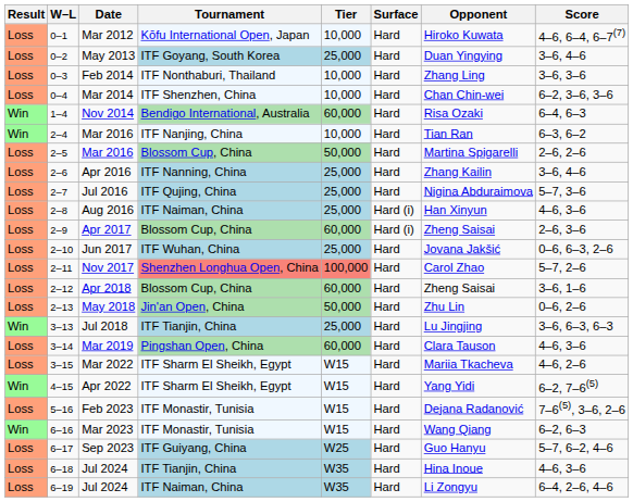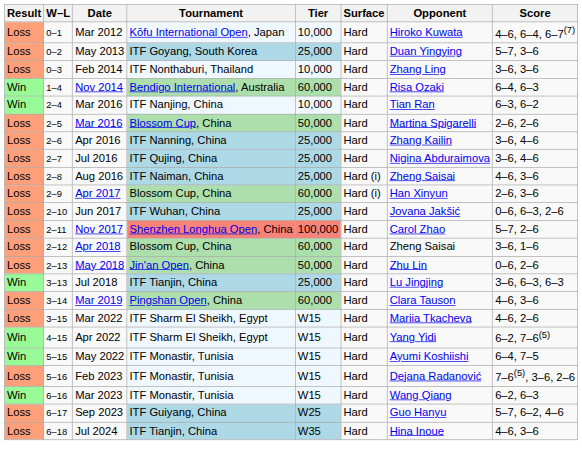 <table class="sortable wikitable">
 <tr>
 <th>Result</th>
 <th class="unsortable">W–L</th>
 <th>Date</th>
 <th>Tournament</th>
 <th>Tier</th>
 <th>Surface</th>
 <th>Opponent</th>
 <th class="unsortable">Score</th>
 </tr>
 <tr>
 <td style="background:#ffa07a;">Loss</td>
 <td><small>0–1</small></td>
 <td>Mar 2012</td>
 <td style="background:#f0f8ff;"><a href='#'>Kōfu International Open</a>, Japan</td>
 <td style="background:#f0f8ff;">10,000</td>
 <td>Hard</td>
 <td> <a href='#'>Hiroko Kuwata</a></td>
 <td>4–6, 6–4, 6–7<sup>(7)</sup></td>
 </tr>
 <tr>
 <td style="background:#ffa07a;">Loss</td>
 <td><small>0–2</small></td>
 <td>May 2013</td>
 <td style="background:lightblue;">ITF Goyang, South Korea</td>
 <td style="background:lightblue;">25,000</td>
 <td>Hard</td>
 <td> <a href='#'>Duan Yingying</a></td>
-<td>3–6, 4–6</td>
+<td>5–7, 3–6</td>
 </tr>
 <tr>
 <td style="background:#ffa07a;">Loss</td>
 <td><small>0–3</small></td>
 <td>Feb 2014</td>
 <td style="background:#f0f8ff;">ITF Nonthaburi, Thailand</td>
 <td style="background:#f0f8ff;">10,000</td>
 <td>Hard</td>
 <td> <a href='#'>Zhang Ling</a></td>
 <td>3–6, 3–6</td>
-</tr>
-<tr>
-<td style="background:#ffa07a;">Loss</td>
-<td><small>0–4</small></td>
-<td>Mar 2014</td>
-<td style="background:#f0f8ff;">ITF Shenzhen, China</td>
-<td style="background:#f0f8ff;">10,000</td>
-<td>Hard</td>
-<td> <a href='#'>Chan Chin-wei</a></td>
-<td>6–2, 3–6, 3–6</td>
 </tr>
 <tr>
 <td style="background:#98fb98;">Win</td>
 <td><small>1–4</small></td>
 <td><a href='#'>Nov 2014</a></td>
 <td style="background:#addfad;"><a href='#'>Bendigo International</a>, Australia</td>
 <td style="background:#addfad;">60,000</td>
 <td>Hard</td>
 <td> <a href='#'>Risa Ozaki</a></td>
 <td>6–4, 6–3</td>
 </tr>
 <tr>
 <td style="background:#98fb98;">Win</td>
 <td><small>2–4</small></td>
 <td>Mar 2016</td>
 <td style="background:#f0f8ff;">ITF Nanjing, China</td>
 <td style="background:#f0f8ff;">10,000</td>
 <td>Hard</td>
 <td> <a href='#'>Tian Ran</a></td>
 <td>6–3, 6–2</td>
 </tr>
 <tr>
 <td style="background:#ffa07a;">Loss</td>
 <td><small>2–5</small></td>
 <td><a href='#'>Mar 2016</a></td>
 <td style="background:#ADDFAD;"><a href='#'>Blossom Cup</a>, China</td>
 <td style="background:#ADDFAD;">50,000</td>
 <td>Hard</td>
 <td> <a href='#'>Martina Spigarelli</a></td>
 <td>2–6, 2–6</td>
 </tr>
 <tr>
 <td style="background:#ffa07a;">Loss</td>
 <td><small>2–6</small></td>
 <td>Apr 2016</td>
 <td style="background:lightblue;">ITF Nanning, China</td>
 <td style="background:lightblue;">25,000</td>
 <td>Hard</td>
 <td> <a href='#'>Zhang Kailin</a></td>
 <td>3–6, 4–6</td>
 </tr>
 <tr>
 <td style="background:#ffa07a;">Loss</td>
 <td><small>2–7</small></td>
 <td>Jul 2016</td>
 <td style="background:lightblue;">ITF Qujing, China</td>
 <td style="background:lightblue;">25,000</td>
 <td>Hard</td>
 <td> <a href='#'>Nigina Abduraimova</a></td>
-<td>5–7, 3–6</td>
+<td>3–6, 4–6</td>
 </tr>
 <tr>
 <td style="background:#ffa07a;">Loss</td>
 <td><small>2–8</small></td>
 <td>Aug 2016</td>
 <td style="background:lightblue;">ITF Naiman, China</td>
 <td style="background:lightblue;">25,000</td>
 <td>Hard (i)</td>
-<td> <a href='#'>Han Xinyun</a></td>
+<td> <a href='#'>Zheng Saisai</a></td>
 <td>4–6, 3–6</td>
 </tr>
 <tr>
 <td style="background:#ffa07a;">Loss</td>
 <td><small>2–9</small></td>
 <td><a href='#'>Apr 2017</a></td>
 <td style="background:#ADDFAD;">Blossom Cup, China</td>
 <td style="background:#ADDFAD;">60,000</td>
 <td>Hard (i)</td>
-<td> <a href='#'>Zheng Saisai</a></td>
+<td> <a href='#'>Han Xinyun</a></td>
 <td>2–6, 3–6</td>
 </tr>
 <tr>
 <td style="background:#ffa07a;">Loss</td>
 <td><small>2–10</small></td>
 <td>Jun 2017</td>
 <td style="background:lightblue;">ITF Wuhan, China</td>
 <td style="background:lightblue;">25,000</td>
 <td>Hard</td>
 <td> <a href='#'>Jovana Jakšić</a></td>
 <td>0–6, 6–3, 2–6</td>
 </tr>
 <tr>
 <td style="background:#ffa07a;">Loss</td>
 <td><small>2–11</small></td>
 <td><a href='#'>Nov 2017</a></td>
 <td style="background:#f88379;"><a href='#'>Shenzhen Longhua Open</a>, China</td>
 <td style="background:#f88379;">100,000</td>
 <td>Hard</td>
 <td> <a href='#'>Carol Zhao</a></td>
 <td>5–7, 2–6</td>
 </tr>
 <tr>
 <td style="background:#ffa07a;">Loss</td>
 <td><small>2–12</small></td>
 <td><a href='#'>Apr 2018</a></td>
 <td style="background:#addfad;">Blossom Cup, China</td>
 <td style="background:#addfad;">60,000</td>
 <td>Hard</td>
 <td> Zheng Saisai</td>
 <td>3–6, 1–6</td>
 </tr>
 <tr>
 <td style="background:#ffa07a;">Loss</td>
 <td><small>2–13</small></td>
 <td><a href='#'>May 2018</a></td>
 <td style="background:#addfad;"><a href='#'>Jin'an Open</a>, China</td>
 <td style="background:#addfad;">50,000</td>
 <td>Hard</td>
 <td> <a href='#'>Zhu Lin</a></td>
 <td>0–6, 2–6</td>
 </tr>
 <tr>
 <td style="background:#98fb98;">Win</td>
 <td><small>3–13</small></td>
 <td>Jul  2018</td>
 <td style="background:lightblue;">ITF Tianjin, China</td>
 <td style="background:lightblue;">25,000</td>
 <td>Hard</td>
 <td> <a href='#'>Lu Jingjing</a></td>
 <td>3–6, 6–3, 6–3</td>
 </tr>
 <tr>
 <td style="background:#ffa07a;">Loss</td>
 <td><small>3–14</small></td>
 <td><a href='#'>Mar 2019</a></td>
 <td style="background:#addfad;"><a href='#'>Pingshan Open</a>, China</td>
 <td style="background:#addfad;">60,000</td>
 <td>Hard</td>
 <td> <a href='#'>Clara Tauson</a></td>
 <td>4–6, 3–6</td>
 </tr>
 <tr>
 <td style="background:#ffa07a;">Loss</td>
 <td><small>3–15</small></td>
 <td>Mar 2022</td>
 <td style="background:#f0f8ff;">ITF Sharm El Sheikh, Egypt</td>
 <td style="background:#f0f8ff;">W15</td>
 <td>Hard</td>
 <td> <a href='#'>Mariia Tkacheva</a></td>
 <td>4–6, 2–6</td>
 </tr>
 <tr>
 <td style="background:#98fb98;">Win</td>
 <td><small>4–15</small></td>
 <td>Apr 2022</td>
 <td style="background:#f0f8ff;">ITF Sharm El Sheikh, Egypt</td>
 <td style="background:#f0f8ff;">W15</td>
 <td>Hard</td>
 <td> <a href='#'>Yang Yidi</a></td>
 <td>6–2, 7–6<sup>(5)</sup></td>
 </tr>
 <tr>
+<td style="background:#98fb98;">Win</td>
+<td><small>5–15</small></td>
+<td>May 2022</td>
+<td style="background:#f0f8ff;">ITF Monastir, Tunisia</td>
+<td style="background:#f0f8ff;">W15</td>
+<td>Hard</td>
+<td> <a href='#'>Ayumi Koshiishi</a></td>
+<td>6–4, 7–5</td>
+</tr>
+<tr>
 <td style="background:#ffa07a;">Loss</td>
 <td><small>5–16</small></td>
 <td>Feb 2023</td>
 <td style="background:#f0f8ff;">ITF Monastir, Tunisia</td>
 <td style="background:#f0f8ff;">W15</td>
 <td>Hard</td>
 <td> <a href='#'>Dejana Radanović</a></td>
 <td>7–6<sup>(5)</sup>, 3–6, 2–6</td>
 </tr>
 <tr>
 <td style="background:#98fb98;">Win</td>
 <td><small>6–16</small></td>
 <td>Mar 2023</td>
 <td style="background:#f0f8ff;">ITF Monastir, Tunisia</td>
 <td style="background:#f0f8ff;">W15</td>
 <td>Hard</td>
 <td> <a href='#'>Wang Qiang</a></td>
 <td>6–2, 6–3</td>
 </tr>
 <tr>
 <td style="background:#ffa07a;">Loss</td>
 <td><small>6–17</small></td>
 <td>Sep 2023</td>
 <td style="background:lightblue;">ITF Guiyang, China</td>
 <td style="background:lightblue;">W25</td>
 <td>Hard</td>
 <td> <a href='#'>Guo Hanyu</a></td>
 <td>5–7, 6–2, 4–6</td>
 </tr>
 <tr>
 <td style="background:#ffa07a;">Loss</td>
 <td><small>6–18</small></td>
 <td>Jul 2024</td>
 <td style="background:lightblue;">ITF Tianjin, China</td>
 <td style="background:lightblue;">W35</td>
 <td>Hard</td>
 <td> <a href='#'>Hina Inoue</a></td>
 <td>4–6, 3–6</td>
 </tr>
-<tr>
-<td style="background:#ffa07a;">Loss</td>
-<td><small>6–19</small></td>
-<td>Jul 2024</td>
-<td style="background:lightblue;">ITF Naiman, China</td>
-<td style="background:lightblue;">W35</td>
-<td>Hard</td>
-<td> <a href='#'>Li Zongyu</a></td>
-<td>6–4, 2–6, 4–6</td>
-</tr>
 </table>
